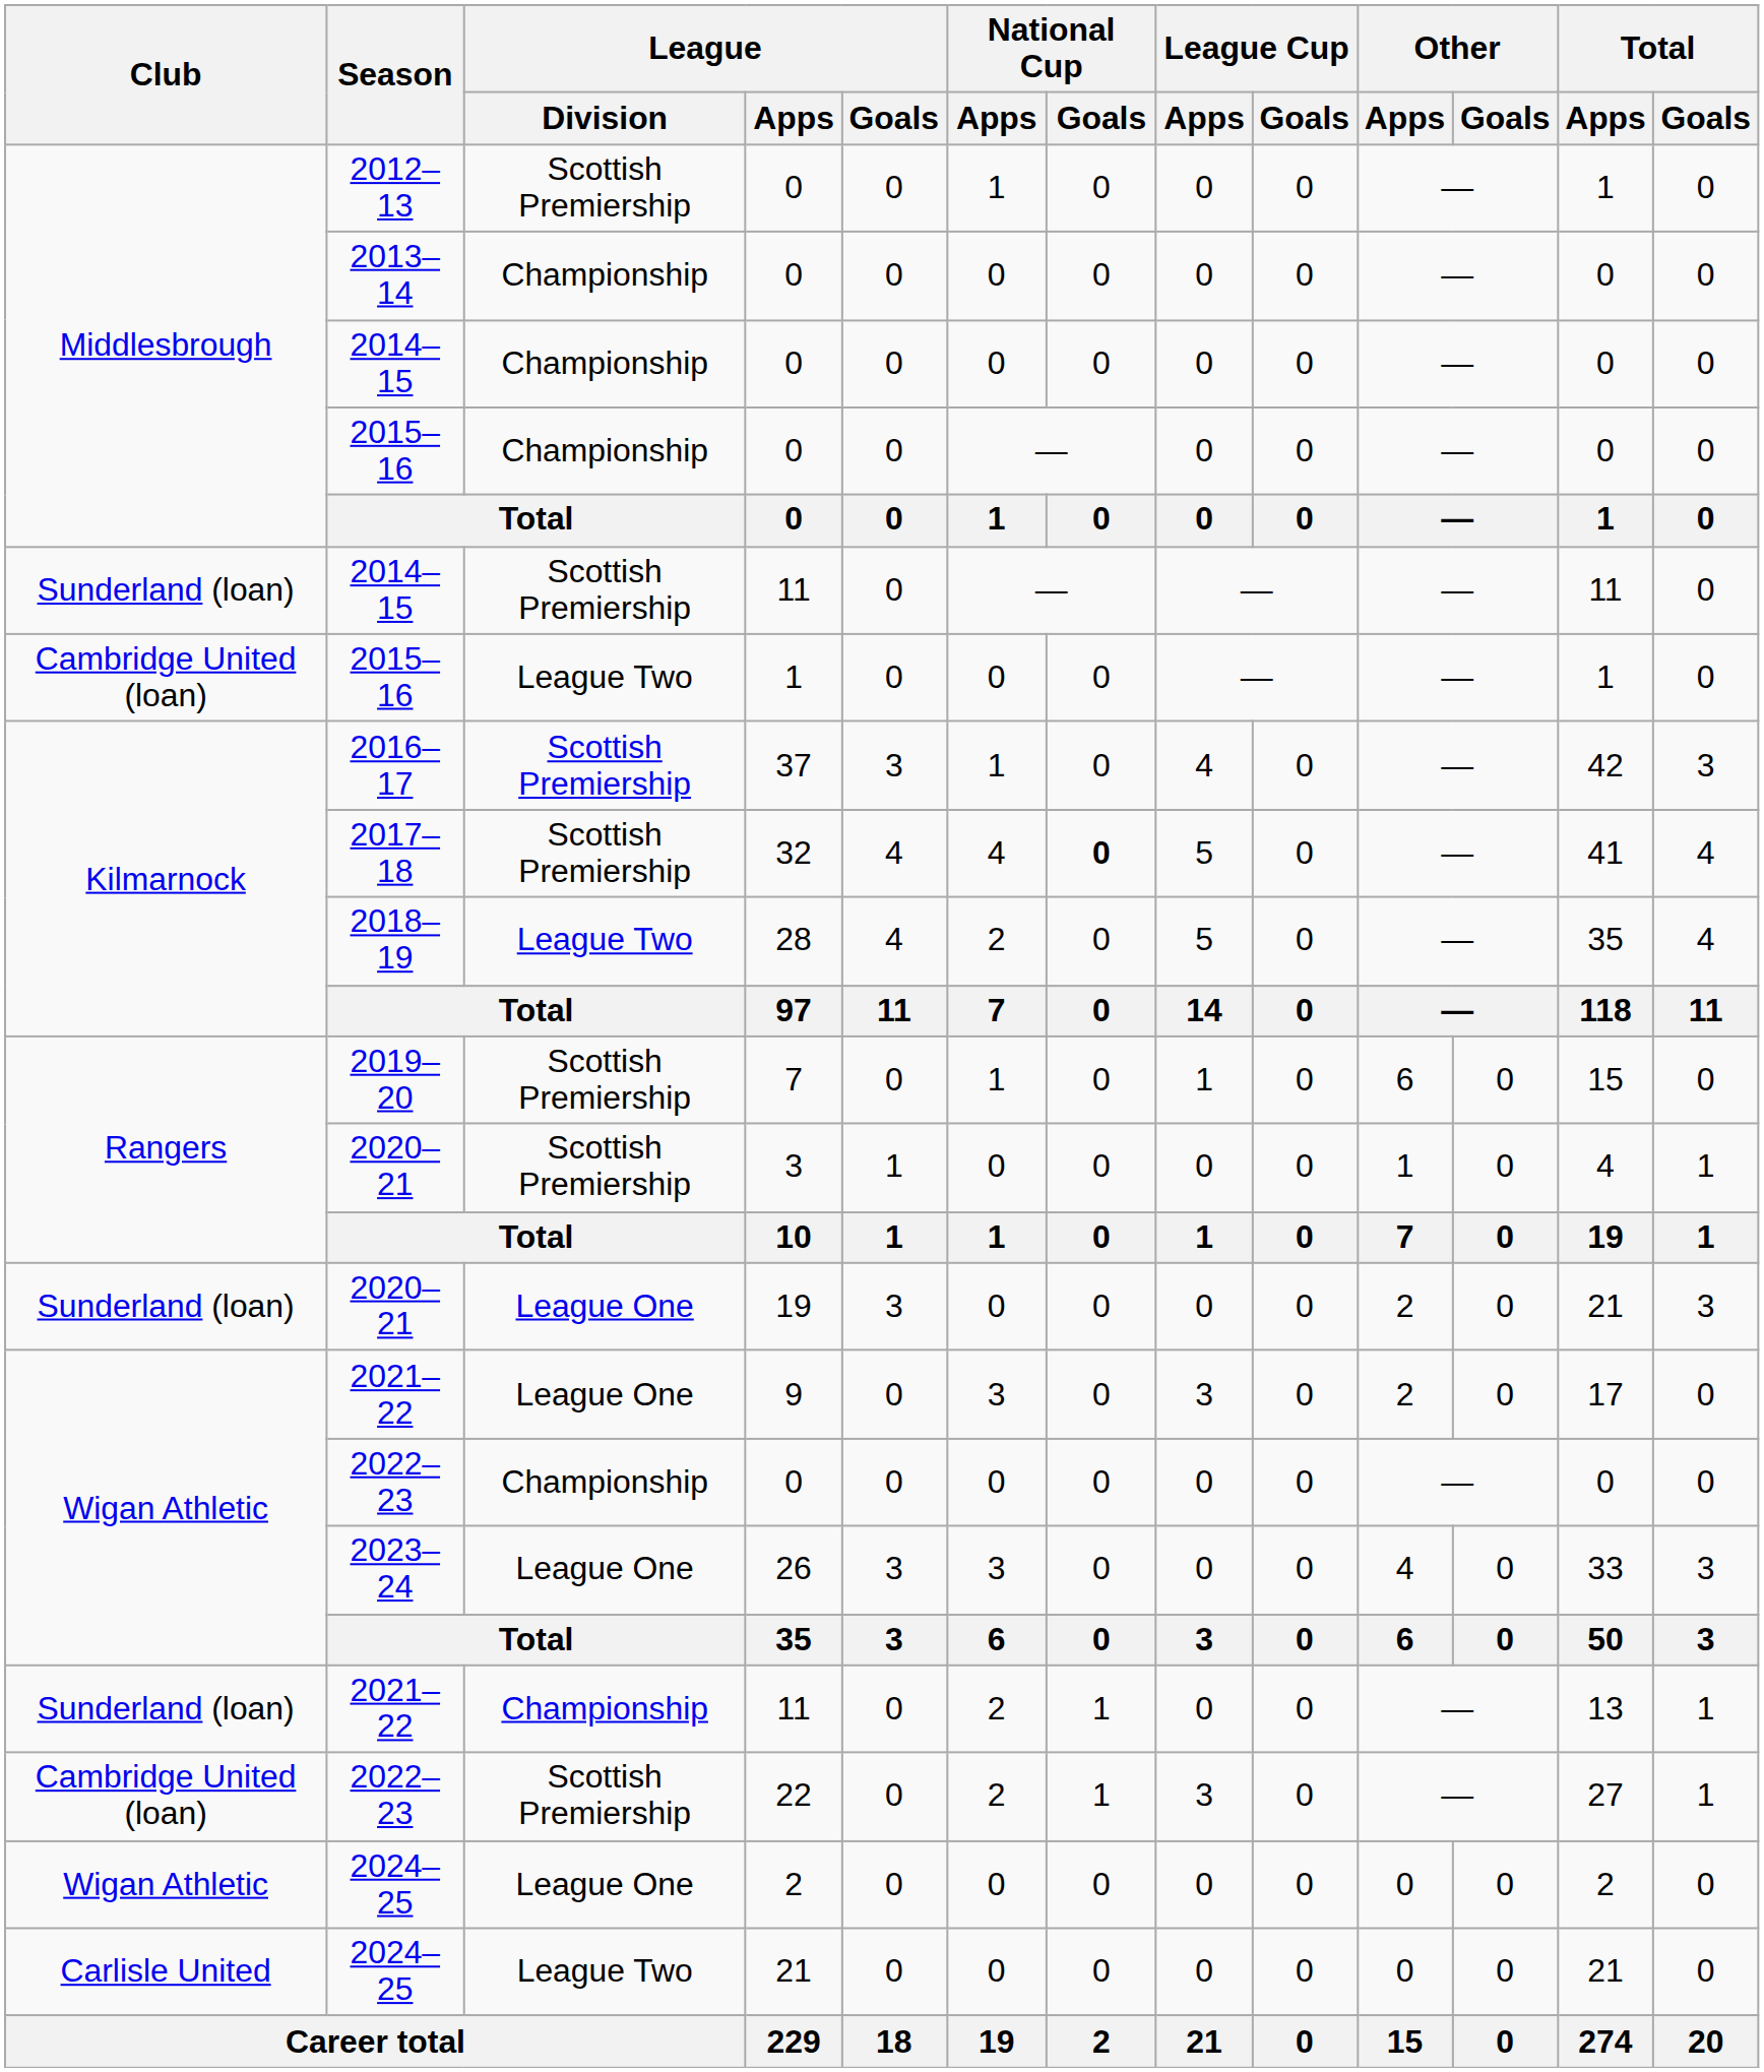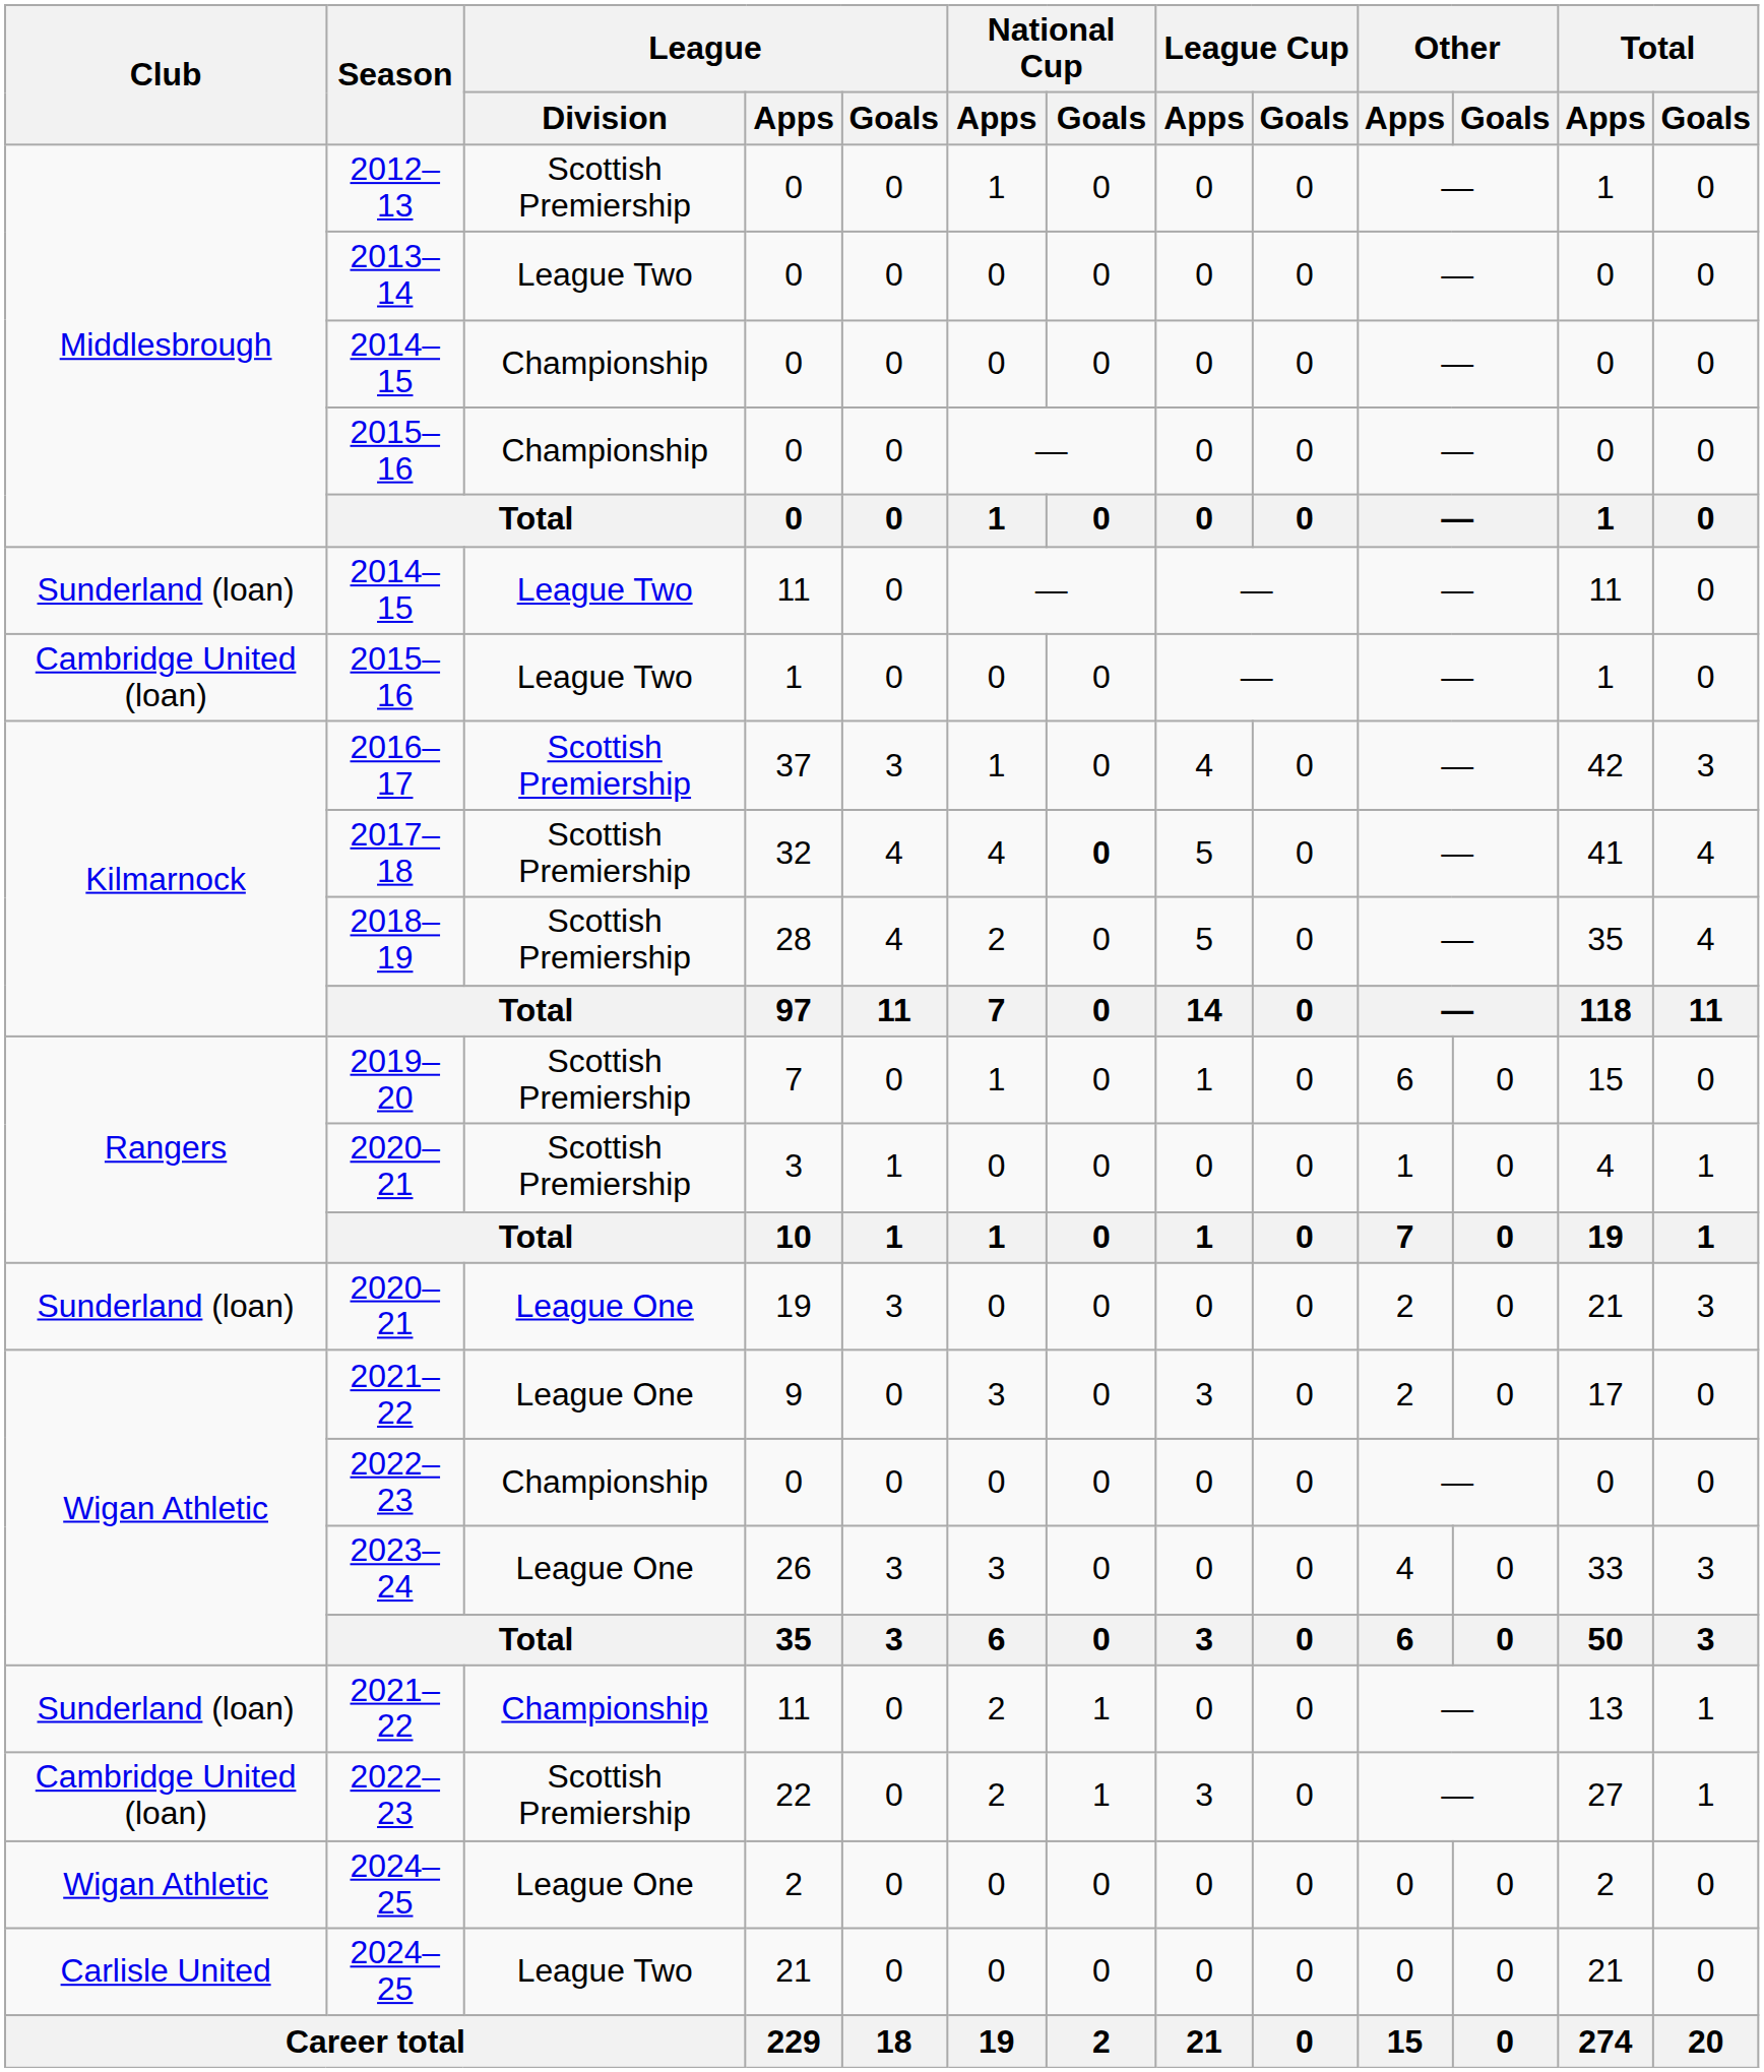 <table class=wikitable style="text-align: center;">
 <tr>
 <th rowspan=2>Club</th>
 <th rowspan=2>Season</th>
 <th colspan=3>League</th>
 <th colspan=2>National Cup</th>
 <th colspan=2>League Cup</th>
 <th colspan=2>Other</th>
 <th colspan=2>Total</th>
 </tr>
 <tr>
 <th>Division</th>
 <th>Apps</th>
 <th>Goals</th>
 <th>Apps</th>
 <th>Goals</th>
 <th>Apps</th>
 <th>Goals</th>
 <th>Apps</th>
 <th>Goals</th>
 <th>Apps</th>
 <th>Goals</th>
 </tr>
 <tr>
 <td rowspan="5"><a href='#'>Middlesbrough</a></td>
 <td><a href='#'>2012–13</a></td>
 <td>Scottish Premiership</td>
 <td>0</td>
 <td>0</td>
 <td>1</td>
 <td>0</td>
 <td>0</td>
 <td>0</td>
 <td colspan=2>—</td>
 <td>1</td>
 <td>0</td>
 </tr>
 <tr>
 <td><a href='#'>2013–14</a></td>
-<td>Championship</td>
+<td>League Two</td>
 <td>0</td>
 <td>0</td>
 <td>0</td>
 <td>0</td>
 <td>0</td>
 <td>0</td>
 <td colspan=2>—</td>
 <td>0</td>
 <td>0</td>
 </tr>
 <tr>
 <td><a href='#'>2014–15</a></td>
 <td>Championship</td>
 <td>0</td>
 <td>0</td>
 <td>0</td>
 <td>0</td>
 <td>0</td>
 <td>0</td>
 <td colspan=2>—</td>
 <td>0</td>
 <td>0</td>
 </tr>
 <tr>
 <td><a href='#'>2015–16</a></td>
 <td>Championship</td>
 <td>0</td>
 <td>0</td>
 <td colspan=2>—</td>
 <td>0</td>
 <td>0</td>
 <td colspan=2>—</td>
 <td>0</td>
 <td>0</td>
 </tr>
 <tr>
 <th colspan=2>Total</th>
 <th>0</th>
 <th>0</th>
 <th>1</th>
 <th>0</th>
 <th>0</th>
 <th>0</th>
 <th colspan=2>—</th>
 <th>1</th>
 <th>0</th>
 </tr>
 <tr>
 <td><a href='#'>Sunderland</a> (loan)</td>
 <td><a href='#'>2014–15</a></td>
-<td>Scottish Premiership</td>
+<td><a href='#'>League Two</a></td>
 <td>11</td>
 <td>0</td>
 <td colspan=2>—</td>
 <td colspan=2>—</td>
 <td colspan=2>—</td>
 <td>11</td>
 <td>0</td>
 </tr>
 <tr>
 <td><a href='#'>Cambridge United</a> (loan)</td>
 <td><a href='#'>2015–16</a></td>
 <td>League Two</td>
 <td>1</td>
 <td>0</td>
 <td>0</td>
 <td>0</td>
 <td colspan=2>—</td>
 <td colspan=2>—</td>
 <td>1</td>
 <td>0</td>
 </tr>
 <tr>
 <td rowspan="4"><a href='#'>Kilmarnock</a></td>
 <td><a href='#'>2016–17</a></td>
 <td><a href='#'>Scottish Premiership</a></td>
 <td>37</td>
 <td>3</td>
 <td>1</td>
 <td>0</td>
 <td>4</td>
 <td>0</td>
 <td colspan=2>—</td>
 <td>42</td>
 <td>3</td>
 </tr>
 <tr>
 <td><a href='#'>2017–18</a></td>
 <td>Scottish Premiership</td>
 <td>32</td>
 <td>4</td>
 <td>4</td>
 <td><strong>0</strong></td>
 <td>5</td>
 <td>0</td>
 <td colspan=2>—</td>
 <td>41</td>
 <td>4</td>
 </tr>
 <tr>
 <td><a href='#'>2018–19</a></td>
-<td><a href='#'>League Two</a></td>
+<td>Scottish Premiership</td>
 <td>28</td>
 <td>4</td>
 <td>2</td>
 <td>0</td>
 <td>5</td>
 <td>0</td>
 <td colspan=2>—</td>
 <td>35</td>
 <td>4</td>
 </tr>
 <tr>
 <th colspan="2">Total</th>
 <th>97</th>
 <th>11</th>
 <th>7</th>
 <th>0</th>
 <th>14</th>
 <th>0</th>
 <th colspan=2>—</th>
 <th>118</th>
 <th>11</th>
 </tr>
 <tr>
 <td rowspan="3"><a href='#'>Rangers</a></td>
 <td><a href='#'>2019–20</a></td>
 <td>Scottish Premiership</td>
 <td>7</td>
 <td>0</td>
 <td>1</td>
 <td>0</td>
 <td>1</td>
 <td>0</td>
 <td>6</td>
 <td>0</td>
 <td>15</td>
 <td>0</td>
 </tr>
 <tr>
 <td><a href='#'>2020–21</a></td>
 <td>Scottish Premiership</td>
 <td>3</td>
 <td>1</td>
 <td>0</td>
 <td>0</td>
 <td>0</td>
 <td>0</td>
 <td>1</td>
 <td>0</td>
 <td>4</td>
 <td>1</td>
 </tr>
 <tr>
 <th colspan=2>Total</th>
 <th>10</th>
 <th>1</th>
 <th>1</th>
 <th>0</th>
 <th>1</th>
 <th>0</th>
 <th>7</th>
 <th>0</th>
 <th>19</th>
 <th>1</th>
 </tr>
 <tr>
 <td><a href='#'>Sunderland</a> (loan)</td>
 <td><a href='#'>2020–21</a></td>
 <td><a href='#'>League One</a></td>
 <td>19</td>
 <td>3</td>
 <td>0</td>
 <td>0</td>
 <td>0</td>
 <td>0</td>
 <td>2</td>
 <td>0</td>
 <td>21</td>
 <td>3</td>
 </tr>
 <tr>
 <td rowspan="4"><a href='#'>Wigan Athletic</a></td>
 <td><a href='#'>2021–22</a></td>
 <td>League One</td>
 <td>9</td>
 <td>0</td>
 <td>3</td>
 <td>0</td>
 <td>3</td>
 <td>0</td>
 <td>2</td>
 <td>0</td>
 <td>17</td>
 <td>0</td>
 </tr>
 <tr>
 <td><a href='#'>2022–23</a></td>
 <td>Championship</td>
 <td>0</td>
 <td>0</td>
 <td>0</td>
 <td>0</td>
 <td>0</td>
 <td>0</td>
 <td colspan="2">—</td>
 <td>0</td>
 <td>0</td>
 </tr>
 <tr>
 <td><a href='#'>2023–24</a></td>
 <td>League One</td>
 <td>26</td>
 <td>3</td>
 <td>3</td>
 <td>0</td>
 <td>0</td>
 <td>0</td>
 <td>4</td>
 <td>0</td>
 <td>33</td>
 <td>3</td>
 </tr>
 <tr>
 <th colspan=2>Total</th>
 <th>35</th>
 <th>3</th>
 <th>6</th>
 <th>0</th>
 <th>3</th>
 <th>0</th>
 <th>6</th>
 <th>0</th>
 <th>50</th>
 <th>3</th>
 </tr>
 <tr>
 <td><a href='#'>Sunderland</a> (loan)</td>
 <td><a href='#'>2021–22</a></td>
 <td><a href='#'>Championship</a></td>
 <td>11</td>
 <td>0</td>
 <td>2</td>
 <td>1</td>
 <td>0</td>
 <td>0</td>
 <td colspan="2">—</td>
 <td>13</td>
 <td>1</td>
 </tr>
 <tr>
 <td><a href='#'>Cambridge United</a> (loan)</td>
 <td><a href='#'>2022–23</a></td>
 <td>Scottish Premiership</td>
 <td>22</td>
 <td>0</td>
 <td>2</td>
 <td>1</td>
 <td>3</td>
 <td>0</td>
 <td colspan="2">—</td>
 <td>27</td>
 <td>1</td>
 </tr>
 <tr>
 <td><a href='#'>Wigan Athletic</a></td>
 <td><a href='#'>2024–25</a></td>
 <td>League One</td>
 <td>2</td>
 <td>0</td>
 <td>0</td>
 <td>0</td>
 <td>0</td>
 <td>0</td>
 <td>0</td>
 <td>0</td>
 <td>2</td>
 <td>0</td>
 </tr>
 <tr>
 <td><a href='#'>Carlisle United</a></td>
 <td><a href='#'>2024–25</a></td>
 <td>League Two</td>
 <td>21</td>
 <td>0</td>
 <td>0</td>
 <td>0</td>
 <td>0</td>
 <td>0</td>
 <td>0</td>
 <td>0</td>
 <td>21</td>
 <td>0</td>
 </tr>
 <tr>
 <th colspan="3">Career total</th>
 <th>229</th>
 <th>18</th>
 <th>19</th>
 <th>2</th>
 <th>21</th>
 <th>0</th>
 <th>15</th>
 <th>0</th>
 <th>274</th>
 <th>20</th>
 </tr>
 </table>
